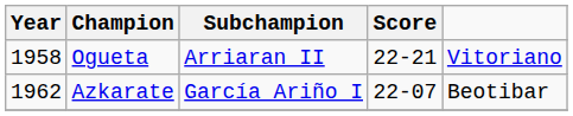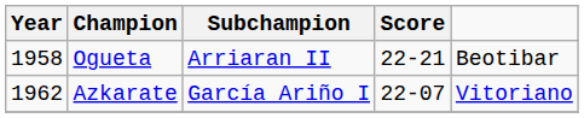 <table class="wikitable">
 <tr>
 <th>Year</th>
 <th>Champion</th>
 <th>Subchampion</th>
 <th>Score</th>
 </tr>
 <tr>
 <td>1958</td>
 <td><a href='#'>Ogueta</a></td>
 <td><a href='#'>Arriaran II</a></td>
 <td>22-21</td>
-<td><a href='#'>Vitoriano</a></td>
+<td>Beotibar</td>
 </tr>
 <tr>
 <td>1962</td>
 <td><a href='#'>Azkarate</a></td>
 <td><a href='#'>García Ariño I</a></td>
 <td>22-07</td>
-<td>Beotibar</td>
+<td><a href='#'>Vitoriano</a></td>
 </tr>
 <tr>
 </tr>
 </table>
